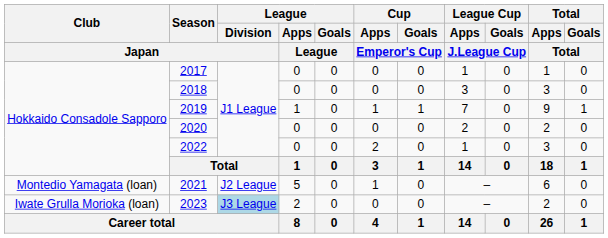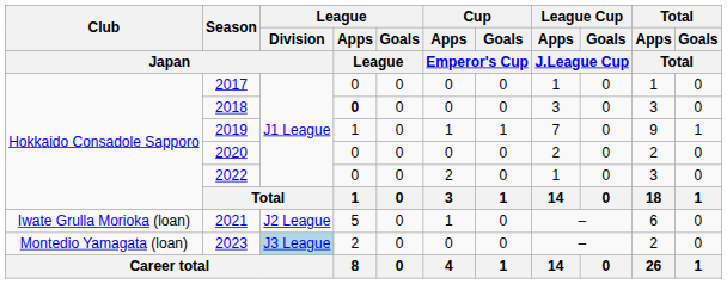 <table class="wikitable" style="text-align: center">
 <tr>
 <th rowspan="2">Club</th>
 <th rowspan="2">Season</th>
 <th colspan="3">League</th>
 <th colspan="2">Cup</th>
 <th colspan="2">League Cup</th>
 <th colspan="2">Total</th>
 </tr>
 <tr>
 <th>Division</th>
 <th>Apps</th>
 <th>Goals</th>
 <th>Apps</th>
 <th>Goals</th>
 <th>Apps</th>
 <th>Goals</th>
 <th>Apps</th>
 <th>Goals</th>
 </tr>
 <tr>
 <th colspan=3>Japan</th>
 <th colspan=2>League</th>
 <th colspan=2><a href='#'>Emperor's Cup</a></th>
 <th colspan=2><a href='#'>J.League Cup</a></th>
 <th colspan=2>Total</th>
 </tr>
 <tr>
 <td rowspan="6"><a href='#'>Hokkaido Consadole Sapporo</a></td>
 <td><a href='#'>2017</a></td>
 <td rowspan="5"><a href='#'>J1 League</a></td>
 <td>0</td>
 <td>0</td>
 <td>0</td>
 <td>0</td>
 <td>1</td>
 <td>0</td>
 <td>1</td>
 <td>0</td>
 </tr>
 <tr>
 <td><a href='#'>2018</a></td>
-<td>0</td>
+<td><strong>0</strong></td>
 <td>0</td>
 <td>0</td>
 <td>0</td>
 <td>3</td>
 <td>0</td>
 <td>3</td>
 <td>0</td>
 </tr>
 <tr>
 <td><a href='#'>2019</a></td>
 <td>1</td>
 <td>0</td>
 <td>1</td>
 <td>1</td>
 <td>7</td>
 <td>0</td>
 <td>9</td>
 <td>1</td>
 </tr>
 <tr>
 <td><a href='#'>2020</a></td>
 <td>0</td>
 <td>0</td>
 <td>0</td>
 <td>0</td>
 <td>2</td>
 <td>0</td>
 <td>2</td>
 <td>0</td>
 </tr>
 <tr>
 <td><a href='#'>2022</a></td>
 <td>0</td>
 <td>0</td>
 <td>2</td>
 <td>0</td>
 <td>1</td>
 <td>0</td>
 <td>3</td>
 <td>0</td>
 </tr>
 <tr>
 <th colspan="2">Total</th>
 <th>1</th>
 <th>0</th>
 <th>3</th>
 <th>1</th>
 <th>14</th>
 <th>0</th>
 <th>18</th>
 <th>1</th>
 </tr>
 <tr>
-<td><a href='#'>Montedio Yamagata</a> (loan)</td>
+<td><a href='#'>Iwate Grulla Morioka</a> (loan)</td>
 <td><a href='#'>2021</a></td>
 <td><a href='#'>J2 League</a></td>
 <td>5</td>
 <td>0</td>
 <td>1</td>
 <td>0</td>
 <td colspan="2">–</td>
 <td>6</td>
 <td>0</td>
 </tr>
 <tr>
-<td><a href='#'>Iwate Grulla Morioka</a> (loan)</td>
+<td><a href='#'>Montedio Yamagata</a> (loan)</td>
 <td><a href='#'>2023</a></td>
 <td style="background: lightblue;"><a href='#'>J3 League</a></td>
 <td>2</td>
 <td>0</td>
 <td>0</td>
 <td>0</td>
 <td colspan="2">–</td>
 <td>2</td>
 <td>0</td>
 </tr>
 <tr>
 <th colspan=3>Career total</th>
 <th>8</th>
 <th>0</th>
 <th>4</th>
 <th>1</th>
 <th>14</th>
 <th>0</th>
 <th>26</th>
 <th>1</th>
 </tr>
 </table>
